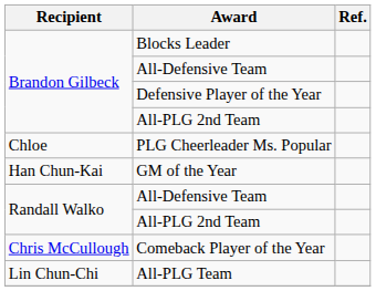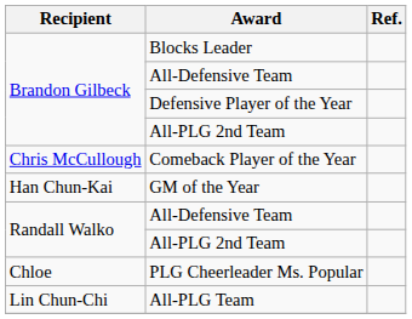 <table class="wikitable">
 <tr>
 <th>Recipient</th>
 <th>Award</th>
 <th>Ref.</th>
 </tr>
 <tr>
 <td rowspan=4><a href='#'>Brandon Gilbeck</a></td>
 <td>Blocks Leader</td>
 <td></td>
 </tr>
 <tr>
 <td>All-Defensive Team</td>
 <td></td>
 </tr>
 <tr>
 <td>Defensive Player of the Year</td>
 <td></td>
 </tr>
 <tr>
 <td>All-PLG 2nd Team</td>
 <td></td>
 </tr>
 <tr>
-<td>Chloe</td>
-<td>PLG Cheerleader Ms. Popular</td>
+<td><a href='#'>Chris McCullough</a></td>
+<td>Comeback Player of the Year</td>
 <td></td>
 </tr>
 <tr>
 <td>Han Chun-Kai</td>
 <td>GM of the Year</td>
 <td></td>
 </tr>
 <tr>
 <td rowspan=2>Randall Walko</td>
 <td>All-Defensive Team</td>
 <td></td>
 </tr>
 <tr>
 <td>All-PLG 2nd Team</td>
 <td></td>
 </tr>
 <tr>
-<td><a href='#'>Chris McCullough</a></td>
-<td>Comeback Player of the Year</td>
+<td>Chloe</td>
+<td>PLG Cheerleader Ms. Popular</td>
 <td></td>
 </tr>
 <tr>
 <td>Lin Chun-Chi</td>
 <td>All-PLG Team</td>
 <td></td>
 </tr>
 <tr>
 </tr>
 </table>
